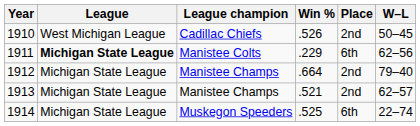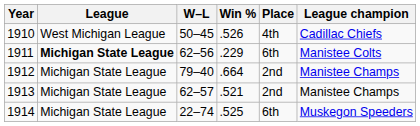 <table class="wikitable sortable">
 <tr>
 <th>Year</th>
 <th>League</th>
-<th>League champion</th>
+<th>W–L</th>
 <th>Win %</th>
 <th>Place</th>
-<th>W–L</th>
+<th>League champion</th>
 </tr>
 <tr>
 <td>1910</td>
 <td>West Michigan League</td>
+<td>50–45</td>
+<td>.526</td>
+<td>4th</td>
 <td><a href='#'>Cadillac Chiefs</a></td>
-<td>.526</td>
-<td>2nd</td>
-<td>50–45</td>
 </tr>
 <tr>
 <td>1911</td>
 <td><strong>Michigan State League</strong></td>
-<td><a href='#'>Manistee Colts</a></td>
+<td>62–56</td>
 <td>.229</td>
 <td>6th</td>
-<td>62–56</td>
+<td><a href='#'>Manistee Colts</a></td>
 </tr>
 <tr>
 <td>1912</td>
 <td>Michigan State League</td>
-<td><a href='#'>Manistee Champs</a></td>
+<td>79–40</td>
 <td>.664</td>
 <td>2nd</td>
-<td>79–40</td>
+<td><a href='#'>Manistee Champs</a></td>
 </tr>
 <tr>
 <td>1913</td>
 <td>Michigan State League</td>
-<td>Manistee Champs</td>
+<td>62–57</td>
 <td>.521</td>
 <td>2nd</td>
-<td>62–57</td>
+<td>Manistee Champs</td>
 </tr>
 <tr>
 <td>1914</td>
 <td>Michigan State League</td>
-<td><a href='#'>Muskegon Speeders</a></td>
+<td>22–74</td>
 <td>.525</td>
 <td>6th</td>
-<td>22–74</td>
+<td><a href='#'>Muskegon Speeders</a></td>
 </tr>
 </table>
